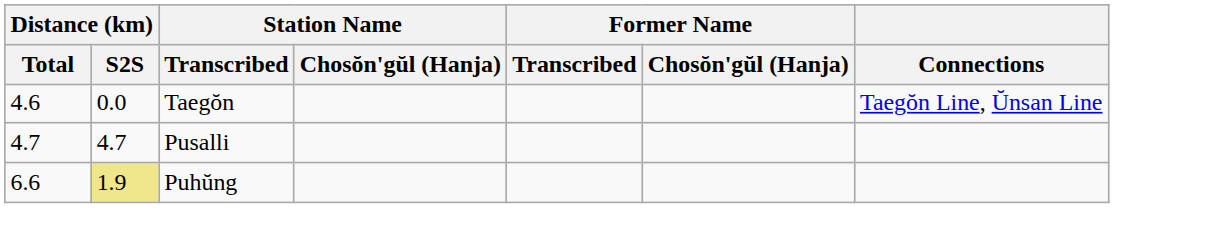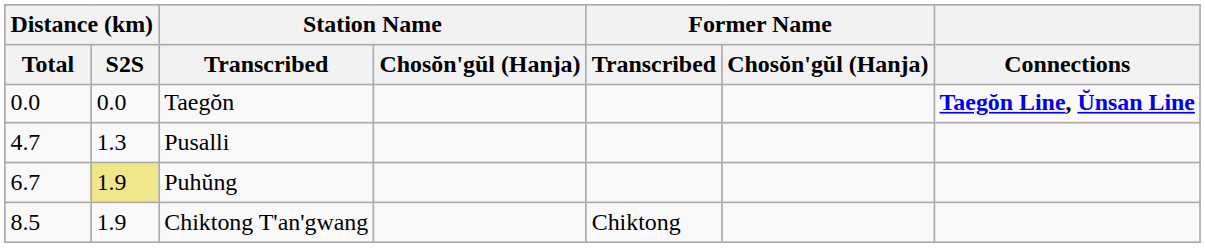 <table class="wikitable" style="font-size:90%;">
 <tr>
 <th colspan="2">Distance (km)</th>
 <th colspan="2">Station Name</th>
 <th colspan="2">Former Name</th>
 <th></th>
 </tr>
 <tr>
 <th>Total</th>
 <th>S2S</th>
 <th>Transcribed</th>
 <th>Chosŏn'gŭl (Hanja)</th>
 <th>Transcribed</th>
 <th>Chosŏn'gŭl (Hanja)</th>
 <th>Connections</th>
 </tr>
 <tr>
-<td>4.6</td>
+<td>0.0</td>
 <td>0.0</td>
 <td>Taegŏn</td>
 <td></td>
 <td></td>
 <td></td>
-<td><a href='#'>Taegŏn Line</a>, <a href='#'>Ŭnsan Line</a></td>
+<td><strong><a href='#'>Taegŏn Line</a>, <a href='#'>Ŭnsan Line</a></strong></td>
 </tr>
 <tr>
 <td>4.7</td>
-<td>4.7</td>
+<td>1.3</td>
 <td>Pusalli</td>
 <td></td>
 <td></td>
 <td></td>
 <td></td>
 </tr>
 <tr>
-<td>6.6</td>
+<td>6.7</td>
 <td style="background: khaki;">1.9</td>
 <td>Puhŭng</td>
 <td></td>
 <td></td>
 <td></td>
 <td></td>
 </tr>
+<tr>
+<td>8.5</td>
+<td>1.9</td>
+<td>Chiktong T'an'gwang</td>
+<td></td>
+<td>Chiktong</td>
+<td></td>
+<td></td>
+</tr>
 </table>
